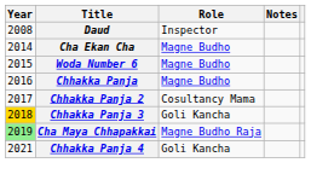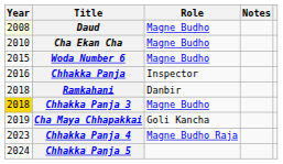 <table class="wikitable plainrowheaders sortable" style="margin-right: 0;">
 <tr>
 <th>Year</th>
 <th>Title</th>
 <th>Role</th>
 <th>Notes</th>
 <th class="unsortable"></th>
 </tr>
 <tr>
-<td>2008</td>
+<td style="background: lightyellow;">2008</td>
 <th scope="row"><em>Daud</em></th>
-<td>Inspector</td>
+<td><a href='#'>Magne Budho</a></td>
 <td></td>
 <td></td>
 </tr>
 <tr>
-<td>2014</td>
+<td>2010</td>
 <th scope="row"><em>Cha Ekan Cha</em></th>
 <td><a href='#'>Magne Budho</a></td>
 <td></td>
 <td style="text-align:center;"></td>
 </tr>
 <tr>
 <td>2015</td>
 <th scope="row"><em><a href='#'>Woda Number 6</a></em></th>
 <td><a href='#'>Magne Budho</a></td>
 <td></td>
 <td style="text-align:center;"></td>
 </tr>
 <tr>
 <td>2016</td>
 <th scope="row"><em><a href='#'>Chhakka Panja</a></em></th>
+<td>Inspector</td>
+<td></td>
+<td style="text-align:center;"></td>
+</tr>
+<tr>
+<td>2018</td>
+<th scope="row"><em><a href='#'>Ramkahani</a></em></th>
+<td>Danbir</td>
+<td></td>
+<td></td>
+</tr>
+<tr>
+<td style="background: gold;">2018</td>
+<th scope="row"><em><a href='#'>Chhakka Panja 3</a></em></th>
 <td><a href='#'>Magne Budho</a></td>
 <td></td>
 <td style="text-align:center;"></td>
 </tr>
 <tr>
-<td>2017</td>
-<th scope="row"><em><a href='#'>Chhakka Panja 2</a></em></th>
-<td>Cosultancy Mama</td>
-<td></td>
-<td style="text-align:center;"></td>
-</tr>
-<tr>
-<td style="background: gold;">2018</td>
-<th scope="row"><em><a href='#'>Chhakka Panja 3</a></em></th>
+<td>2019</td>
+<th scope="row"><em><a href='#'>Cha Maya Chhapakkai</a></em></th>
 <td>Goli Kancha</td>
 <td></td>
 <td style="text-align:center;"></td>
 </tr>
 <tr>
-<td style="background: lightgreen;">2019</td>
-<th scope="row"><em><a href='#'>Cha Maya Chhapakkai</a></em></th>
+<td>2023</td>
+<th scope="row"><em><a href='#'>Chhakka Panja 4</a></em></th>
 <td><a href='#'>Magne Budho Raja</a></td>
 <td></td>
 <td style="text-align:center;"></td>
 </tr>
 <tr>
-<td>2021</td>
-<th scope="row"><em><a href='#'>Chhakka Panja 4</a></em></th>
-<td>Goli Kancha</td>
+<td>2024</td>
+<th scope="row"><em><a href='#'>Chhakka Panja 5</a></em></th>
+<td></td>
 <td></td>
 <td style="text-align:center;"></td>
 </tr>
 </table>
